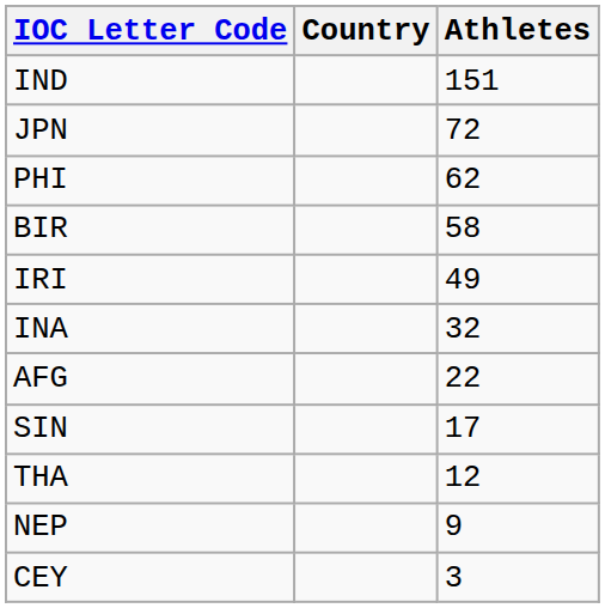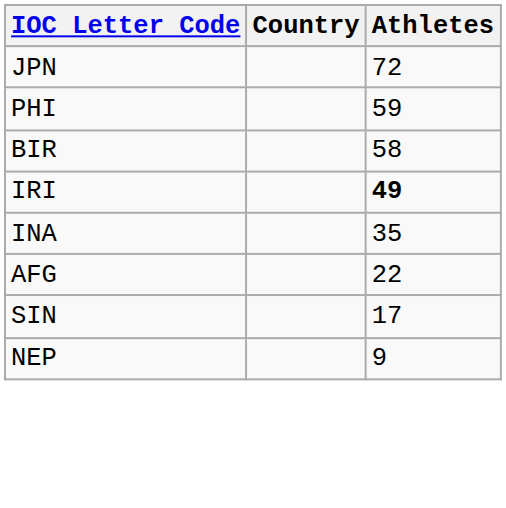 <table class="wikitable collapsible collapsed sortable" style="border:0;">
 <tr>
 <th><a href='#'>IOC Letter Code</a></th>
 <th>Country</th>
 <th>Athletes</th>
-</tr>
-<tr>
-<td>IND</td>
-<td></td>
-<td>151</td>
 </tr>
 <tr>
 <td>JPN</td>
 <td></td>
 <td>72</td>
 </tr>
 <tr>
 <td>PHI</td>
 <td></td>
-<td>62</td>
+<td>59</td>
 </tr>
 <tr>
 <td>BIR</td>
 <td></td>
 <td>58</td>
 </tr>
 <tr>
 <td>IRI</td>
 <td></td>
-<td>49</td>
+<td><strong>49</strong></td>
 </tr>
 <tr>
 <td>INA</td>
 <td></td>
-<td>32</td>
+<td>35</td>
 </tr>
 <tr>
 <td>AFG</td>
 <td></td>
 <td>22</td>
 </tr>
 <tr>
 <td>SIN</td>
 <td></td>
 <td>17</td>
 </tr>
 <tr>
-<td>THA</td>
-<td></td>
-<td>12</td>
-</tr>
-<tr>
 <td>NEP</td>
 <td></td>
 <td>9</td>
 </tr>
 <tr>
-<td>CEY</td>
-<td></td>
-<td>3</td>
-</tr>
-<tr>
 </tr>
 </table>
